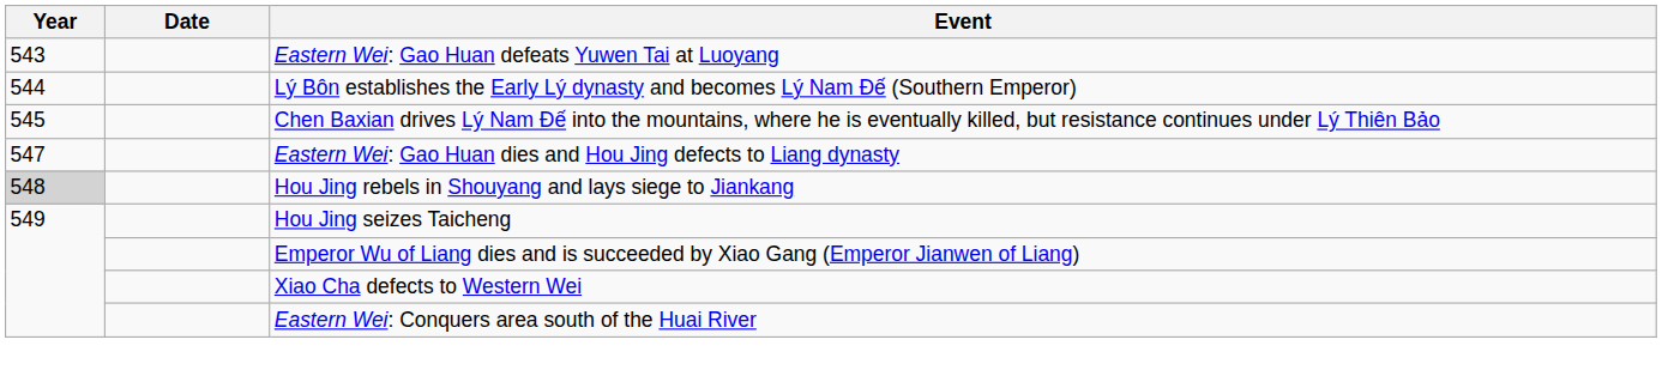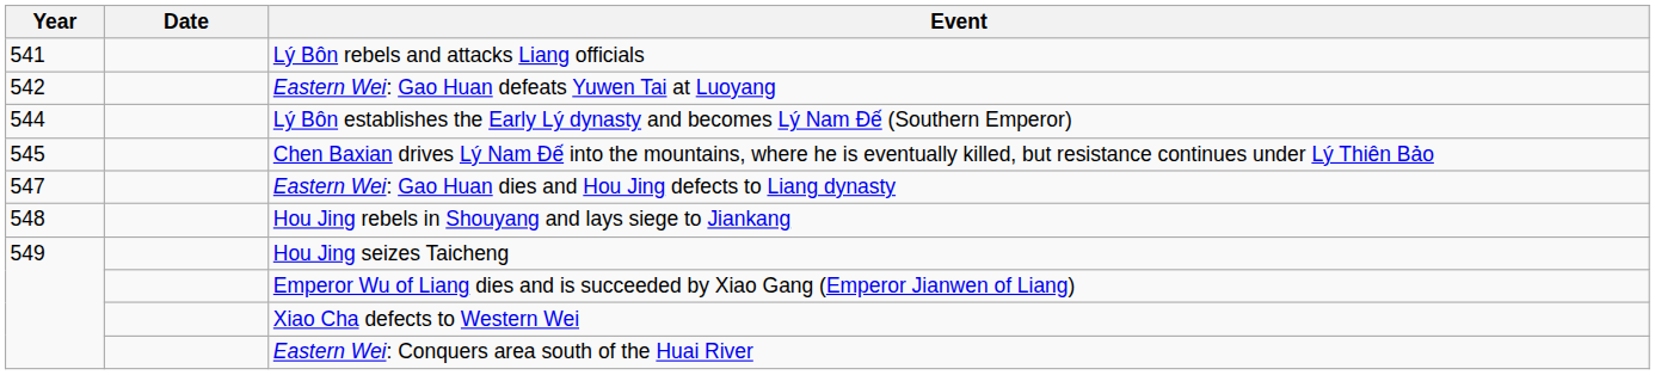 <table class="wikitable" style="width:100%;">
 <tr>
 <th style="width:6%">Year</th>
 <th style="width:10%">Date</th>
 <th>Event</th>
 </tr>
 <tr>
-<td>543</td>
+<td>541</td>
+<td></td>
+<td><a href='#'>Lý Bôn</a> rebels and attacks <a href='#'>Liang</a> officials</td>
+</tr>
+<tr>
+<td>542</td>
 <td></td>
 <td><em><a href='#'>Eastern Wei</a></em>: <a href='#'>Gao Huan</a> defeats <a href='#'>Yuwen Tai</a> at <a href='#'>Luoyang</a></td>
 </tr>
 <tr>
 <td>544</td>
 <td></td>
 <td><a href='#'>Lý Bôn</a> establishes the <a href='#'>Early Lý dynasty</a> and becomes <a href='#'>Lý Nam Đế</a> (Southern Emperor)</td>
 </tr>
 <tr>
 <td>545</td>
 <td></td>
 <td><a href='#'>Chen Baxian</a> drives <a href='#'>Lý Nam Đế</a> into the mountains, where he is eventually killed, but resistance continues under <a href='#'>Lý Thiên Bảo</a></td>
 </tr>
 <tr>
 <td>547</td>
 <td></td>
 <td><em><a href='#'>Eastern Wei</a></em>: <a href='#'>Gao Huan</a> dies and <a href='#'>Hou Jing</a> defects to <a href='#'>Liang dynasty</a></td>
 </tr>
 <tr>
-<td style="background: lightgrey;">548</td>
+<td>548</td>
 <td></td>
 <td><a href='#'>Hou Jing</a> rebels in <a href='#'>Shouyang</a> and lays siege to <a href='#'>Jiankang</a></td>
 </tr>
 <tr>
 <td rowspan="4" style="vertical-align:top;">549</td>
 <td></td>
 <td><a href='#'>Hou Jing</a> seizes Taicheng</td>
 </tr>
 <tr>
 <td></td>
 <td><a href='#'>Emperor Wu of Liang</a> dies and is succeeded by Xiao Gang (<a href='#'>Emperor Jianwen of Liang</a>)</td>
 </tr>
 <tr>
 <td></td>
 <td><a href='#'>Xiao Cha</a> defects to <a href='#'>Western Wei</a></td>
 </tr>
 <tr>
 <td></td>
 <td><em><a href='#'>Eastern Wei</a></em>: Conquers area south of the <a href='#'>Huai River</a></td>
 </tr>
 </table>
